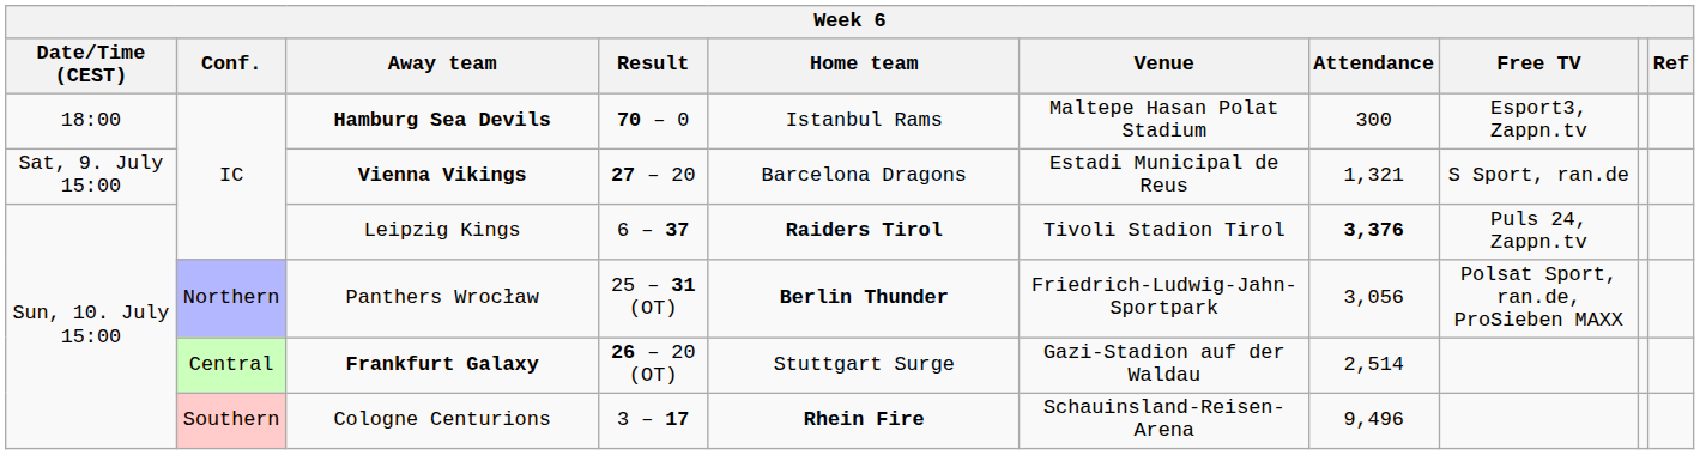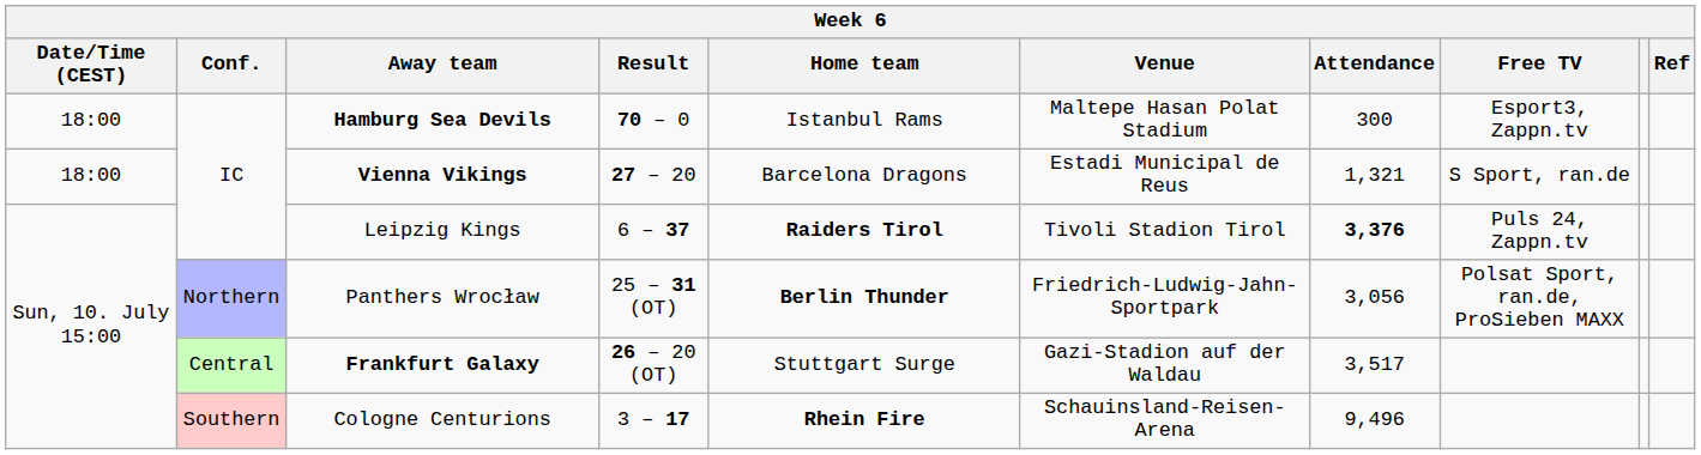 <table class="mw-collapsible wikitable" style="font-size:95%; text-align:center; width:84em">
 <tr>
 <th colspan="10">Week 6</th>
 </tr>
 <tr>
 <th style="width:8em;">Date/Time (CEST)</th>
 <th style="width:5em;">Conf.</th>
 <th style="width:15em;">Away team</th>
 <th style="width:5em;">Result</th>
 <th style="width:15em;">Home team</th>
 <th>Venue</th>
 <th>Attendance</th>
 <th>Free TV</th>
 <th></th>
 <th>Ref</th>
 </tr>
 <tr>
 <td>18:00</td>
 <td rowspan="3">IC</td>
 <td><strong>Hamburg Sea Devils</strong></td>
 <td><strong>70</strong> – 0</td>
 <td>Istanbul Rams</td>
 <td>Maltepe Hasan Polat Stadium</td>
 <td>300</td>
 <td>Esport3, Zappn.tv</td>
 <td></td>
 <td></td>
 </tr>
 <tr>
-<td>Sat, 9. July<br>15:00</td>
+<td>18:00</td>
 <td><strong>Vienna Vikings</strong></td>
 <td><strong>27</strong> – 20</td>
 <td>Barcelona Dragons</td>
 <td>Estadi Municipal de Reus</td>
 <td>1,321</td>
 <td>S Sport, ran.de</td>
 <td></td>
 <td></td>
 </tr>
 <tr>
 <td rowspan="4">Sun, 10. July<br>15:00</td>
 <td>Leipzig Kings</td>
 <td>6 – <strong>37</strong></td>
 <td><strong>Raiders Tirol</strong></td>
 <td>Tivoli Stadion Tirol</td>
 <td><strong>3,376</strong></td>
 <td>Puls 24, Zappn.tv</td>
 <td></td>
 <td></td>
 </tr>
 <tr>
 <td style="background:#B3B7FF">Northern</td>
 <td>Panthers Wrocław</td>
 <td>25 – <strong>31</strong> (OT)</td>
 <td><strong>Berlin Thunder</strong></td>
 <td>Friedrich-Ludwig-Jahn-Sportpark</td>
 <td>3,056</td>
 <td>Polsat Sport, ran.de,<br>ProSieben MAXX</td>
 <td></td>
 <td></td>
 </tr>
 <tr>
 <td style="background:#CBFFBC">Central</td>
 <td><strong>Frankfurt Galaxy</strong></td>
 <td><strong>26</strong> – 20 (OT)</td>
 <td>Stuttgart Surge</td>
 <td>Gazi-Stadion auf der Waldau</td>
-<td>2,514</td>
+<td>3,517</td>
 <td></td>
 <td></td>
 <td></td>
 </tr>
 <tr>
 <td style="background:#FFCBCB">Southern</td>
 <td>Cologne Centurions</td>
 <td>3 – <strong>17</strong></td>
 <td><strong>Rhein Fire</strong></td>
 <td>Schauinsland-Reisen-Arena</td>
 <td>9,496</td>
 <td></td>
 <td></td>
 <td></td>
 </tr>
 </table>
